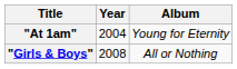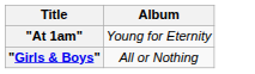 <table class="wikitable plainrowheaders" style="text-align:center;">
 <tr>
 <th scope="col">Title</th>
-<th scope="col">Year</th>
 <th scope="col">Album</th>
 </tr>
 <tr>
 <th scope="row">"At 1am"</th>
-<td>2004</td>
 <td><em>Young for Eternity</em></td>
 </tr>
 <tr>
 <th scope="row">"<a href='#'>Girls & Boys</a>"</th>
-<td>2008</td>
 <td><em>All or Nothing</em></td>
 </tr>
 </table>
